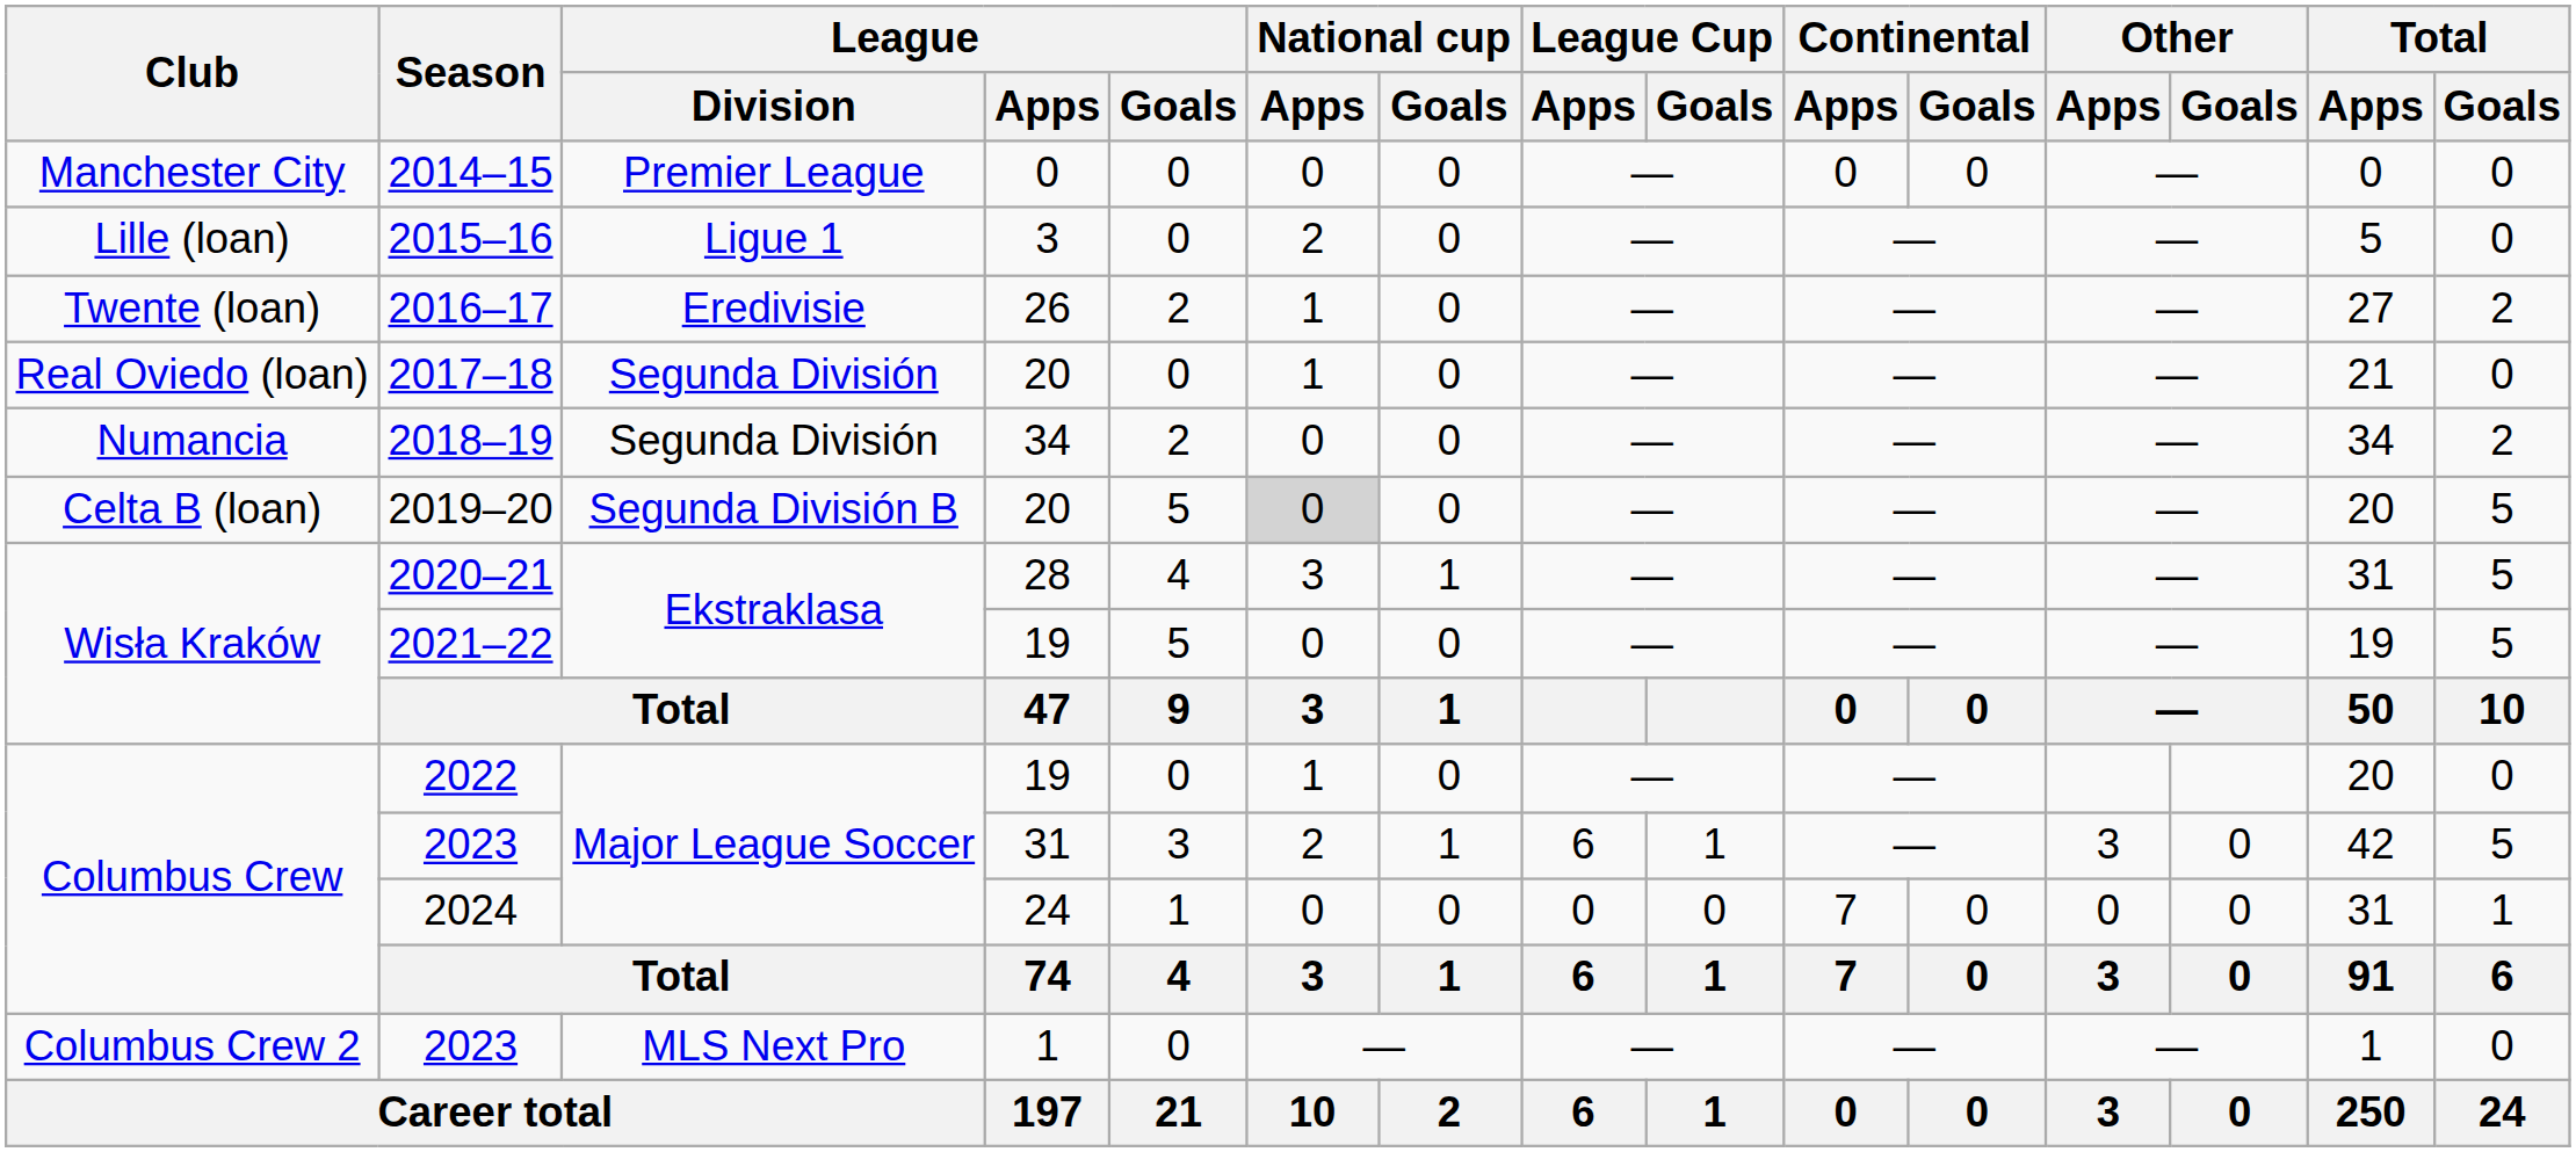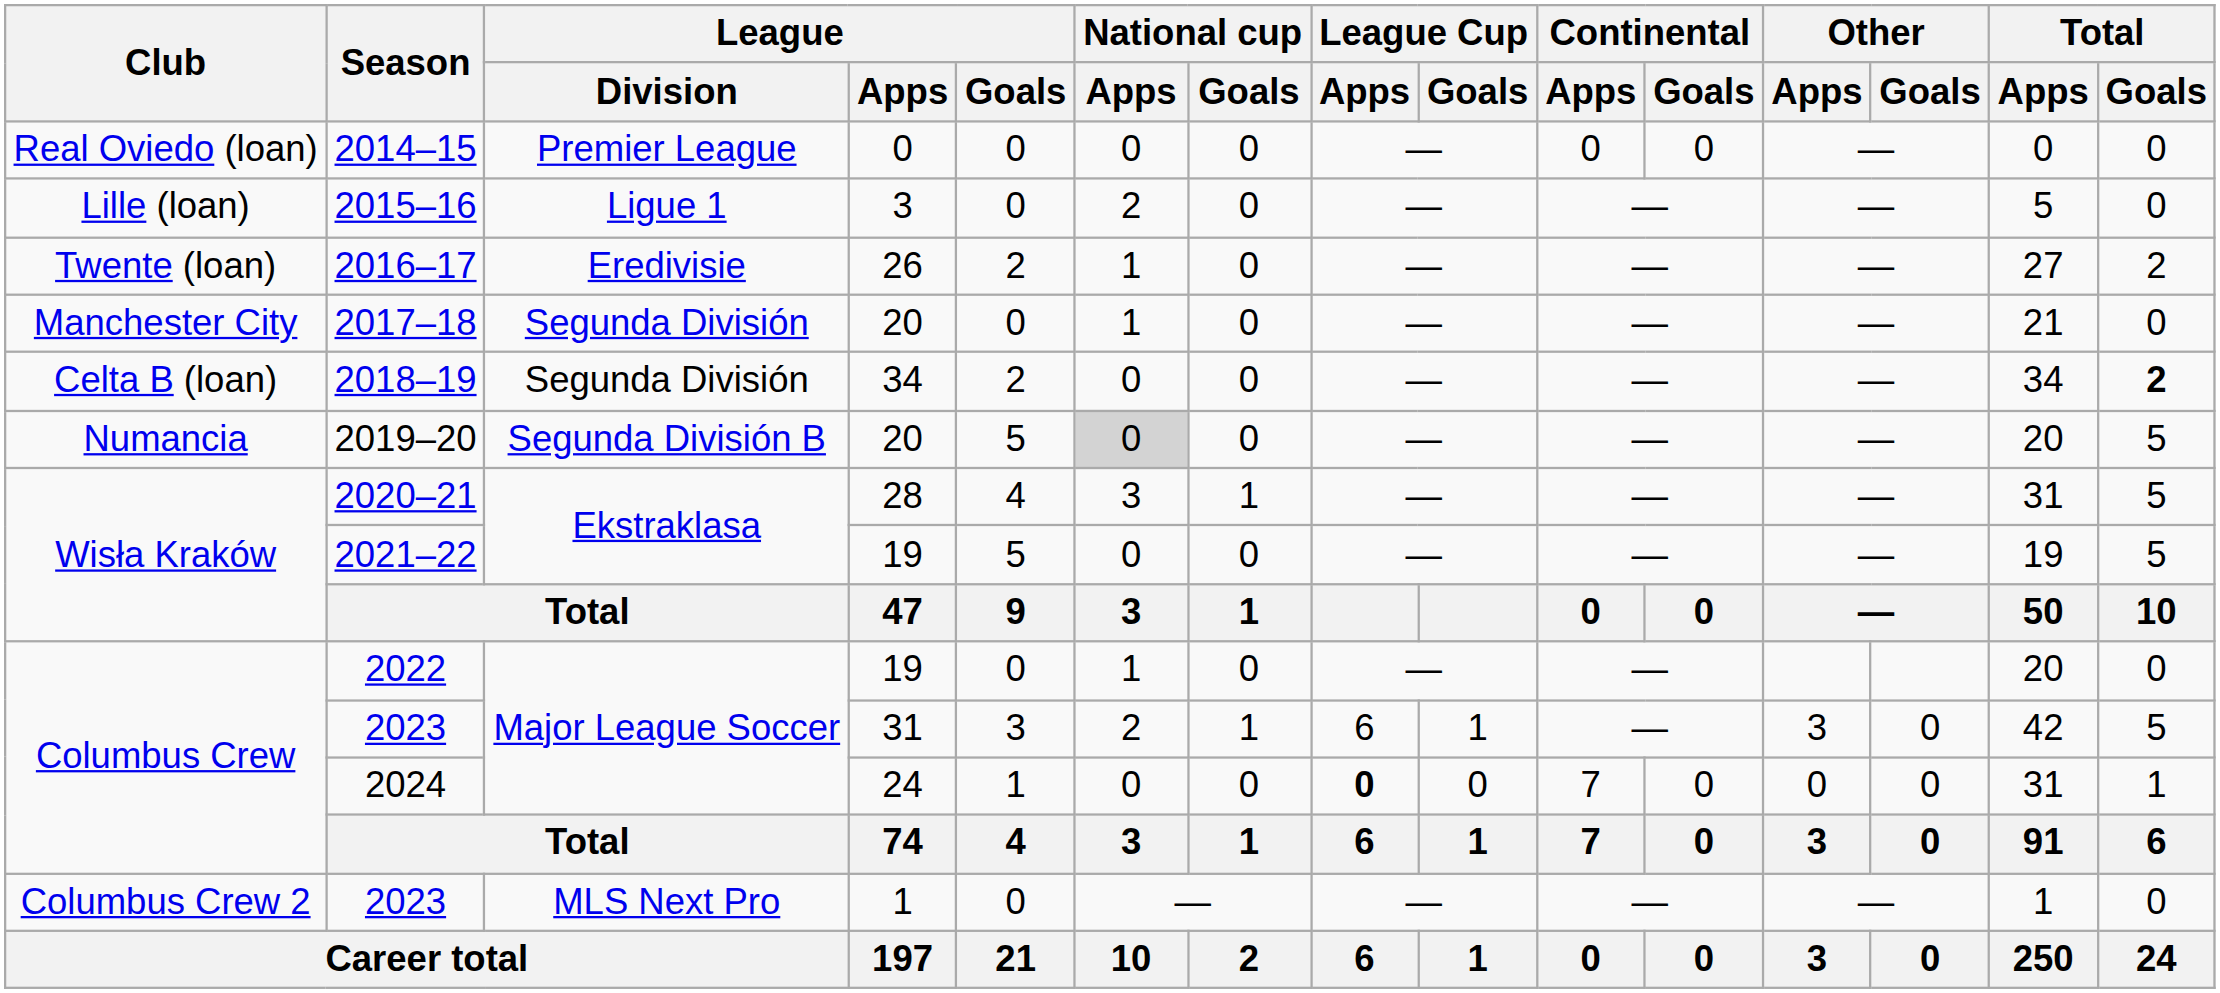 <table class="wikitable" style="text-align: center">
 <tr>
 <th rowspan="2">Club</th>
 <th rowspan="2">Season</th>
 <th colspan="3">League</th>
 <th colspan="2">National cup</th>
 <th colspan="2">League Cup</th>
 <th colspan="2">Continental</th>
 <th colspan="2">Other</th>
 <th colspan="2">Total</th>
 </tr>
 <tr>
 <th>Division</th>
 <th>Apps</th>
 <th>Goals</th>
 <th>Apps</th>
 <th>Goals</th>
 <th>Apps</th>
 <th>Goals</th>
 <th>Apps</th>
 <th>Goals</th>
 <th>Apps</th>
 <th>Goals</th>
 <th>Apps</th>
 <th>Goals</th>
 </tr>
 <tr>
-<td><a href='#'>Manchester City</a></td>
+<td><a href='#'>Real Oviedo</a> (loan)</td>
 <td><a href='#'>2014–15</a></td>
 <td><a href='#'>Premier League</a></td>
 <td>0</td>
 <td>0</td>
 <td>0</td>
 <td>0</td>
 <td colspan="2">—</td>
 <td>0</td>
 <td>0</td>
 <td colspan="2">—</td>
 <td>0</td>
 <td>0</td>
 </tr>
 <tr>
 <td><a href='#'>Lille</a> (loan)</td>
 <td><a href='#'>2015–16</a></td>
 <td><a href='#'>Ligue 1</a></td>
 <td>3</td>
 <td>0</td>
 <td>2</td>
 <td>0</td>
 <td colspan="2">—</td>
 <td colspan="2">—</td>
 <td colspan="2">—</td>
 <td>5</td>
 <td>0</td>
 </tr>
 <tr>
 <td><a href='#'>Twente</a> (loan)</td>
 <td><a href='#'>2016–17</a></td>
 <td><a href='#'>Eredivisie</a></td>
 <td>26</td>
 <td>2</td>
 <td>1</td>
 <td>0</td>
 <td colspan="2">—</td>
 <td colspan="2">—</td>
 <td colspan="2">—</td>
 <td>27</td>
 <td>2</td>
 </tr>
 <tr>
-<td><a href='#'>Real Oviedo</a> (loan)</td>
+<td><a href='#'>Manchester City</a></td>
 <td><a href='#'>2017–18</a></td>
 <td><a href='#'>Segunda División</a></td>
 <td>20</td>
 <td>0</td>
 <td>1</td>
 <td>0</td>
 <td colspan="2">—</td>
 <td colspan="2">—</td>
 <td colspan="2">—</td>
 <td>21</td>
 <td>0</td>
 </tr>
 <tr>
-<td><a href='#'>Numancia</a></td>
+<td><a href='#'>Celta B</a> (loan)</td>
 <td><a href='#'>2018–19</a></td>
 <td>Segunda División</td>
 <td>34</td>
 <td>2</td>
 <td>0</td>
 <td>0</td>
 <td colspan="2">—</td>
 <td colspan="2">—</td>
 <td colspan="2">—</td>
 <td>34</td>
-<td>2</td>
+<td><strong>2</strong></td>
 </tr>
 <tr>
-<td><a href='#'>Celta B</a> (loan)</td>
+<td><a href='#'>Numancia</a></td>
 <td>2019–20</td>
 <td><a href='#'>Segunda División B</a></td>
 <td>20</td>
 <td>5</td>
 <td style="background: lightgrey;">0</td>
 <td>0</td>
 <td colspan="2">—</td>
 <td colspan="2">—</td>
 <td colspan="2">—</td>
 <td>20</td>
 <td>5</td>
 </tr>
 <tr>
 <td rowspan="3"><a href='#'>Wisła Kraków</a></td>
 <td><a href='#'>2020–21</a></td>
 <td rowspan="2"><a href='#'>Ekstraklasa</a></td>
 <td>28</td>
 <td>4</td>
 <td>3</td>
 <td>1</td>
 <td colspan="2">—</td>
 <td colspan="2">—</td>
 <td colspan="2">—</td>
 <td>31</td>
 <td>5</td>
 </tr>
 <tr>
 <td><a href='#'>2021–22</a></td>
 <td>19</td>
 <td>5</td>
 <td>0</td>
 <td>0</td>
 <td colspan="2">—</td>
 <td colspan="2">—</td>
 <td colspan="2">—</td>
 <td>19</td>
 <td>5</td>
 </tr>
 <tr>
 <th colspan="2">Total</th>
 <th>47</th>
 <th>9</th>
 <th>3</th>
 <th>1</th>
 <th></th>
 <th></th>
 <th>0</th>
 <th>0</th>
 <th colspan="2">—</th>
 <th>50</th>
 <th>10</th>
 </tr>
 <tr>
 <td rowspan="4"><a href='#'>Columbus Crew</a></td>
 <td><a href='#'>2022</a></td>
 <td rowspan="3"><a href='#'>Major League Soccer</a></td>
 <td>19</td>
 <td>0</td>
 <td>1</td>
 <td>0</td>
 <td colspan="2">—</td>
 <td colspan="2">—</td>
 <td></td>
 <td></td>
 <td>20</td>
 <td>0</td>
 </tr>
 <tr>
 <td><a href='#'>2023</a></td>
 <td>31</td>
 <td>3</td>
 <td>2</td>
 <td>1</td>
 <td>6</td>
 <td>1</td>
 <td colspan="2">—</td>
 <td>3</td>
 <td>0</td>
 <td>42</td>
 <td>5</td>
 </tr>
 <tr>
 <td>2024</td>
 <td>24</td>
 <td>1</td>
 <td>0</td>
 <td>0</td>
-<td>0</td>
+<td><strong>0</strong></td>
 <td>0</td>
 <td>7</td>
 <td>0</td>
 <td>0</td>
 <td>0</td>
 <td>31</td>
 <td>1</td>
 </tr>
 <tr>
 <th colspan="2">Total</th>
 <th>74</th>
 <th>4</th>
 <th>3</th>
 <th>1</th>
 <th>6</th>
 <th>1</th>
 <th>7</th>
 <th>0</th>
 <th>3</th>
 <th>0</th>
 <th>91</th>
 <th>6</th>
 </tr>
 <tr>
 <td><a href='#'>Columbus Crew 2</a></td>
 <td><a href='#'>2023</a></td>
 <td><a href='#'>MLS Next Pro</a></td>
 <td>1</td>
 <td>0</td>
 <td colspan="2">—</td>
 <td colspan="2">—</td>
 <td colspan="2">—</td>
 <td colspan="2">—</td>
 <td>1</td>
 <td>0</td>
 </tr>
 <tr>
 <th colspan="3">Career total</th>
 <th>197</th>
 <th>21</th>
 <th>10</th>
 <th>2</th>
 <th>6</th>
 <th>1</th>
 <th>0</th>
 <th>0</th>
 <th>3</th>
 <th>0</th>
 <th>250</th>
 <th>24</th>
 </tr>
 </table>
